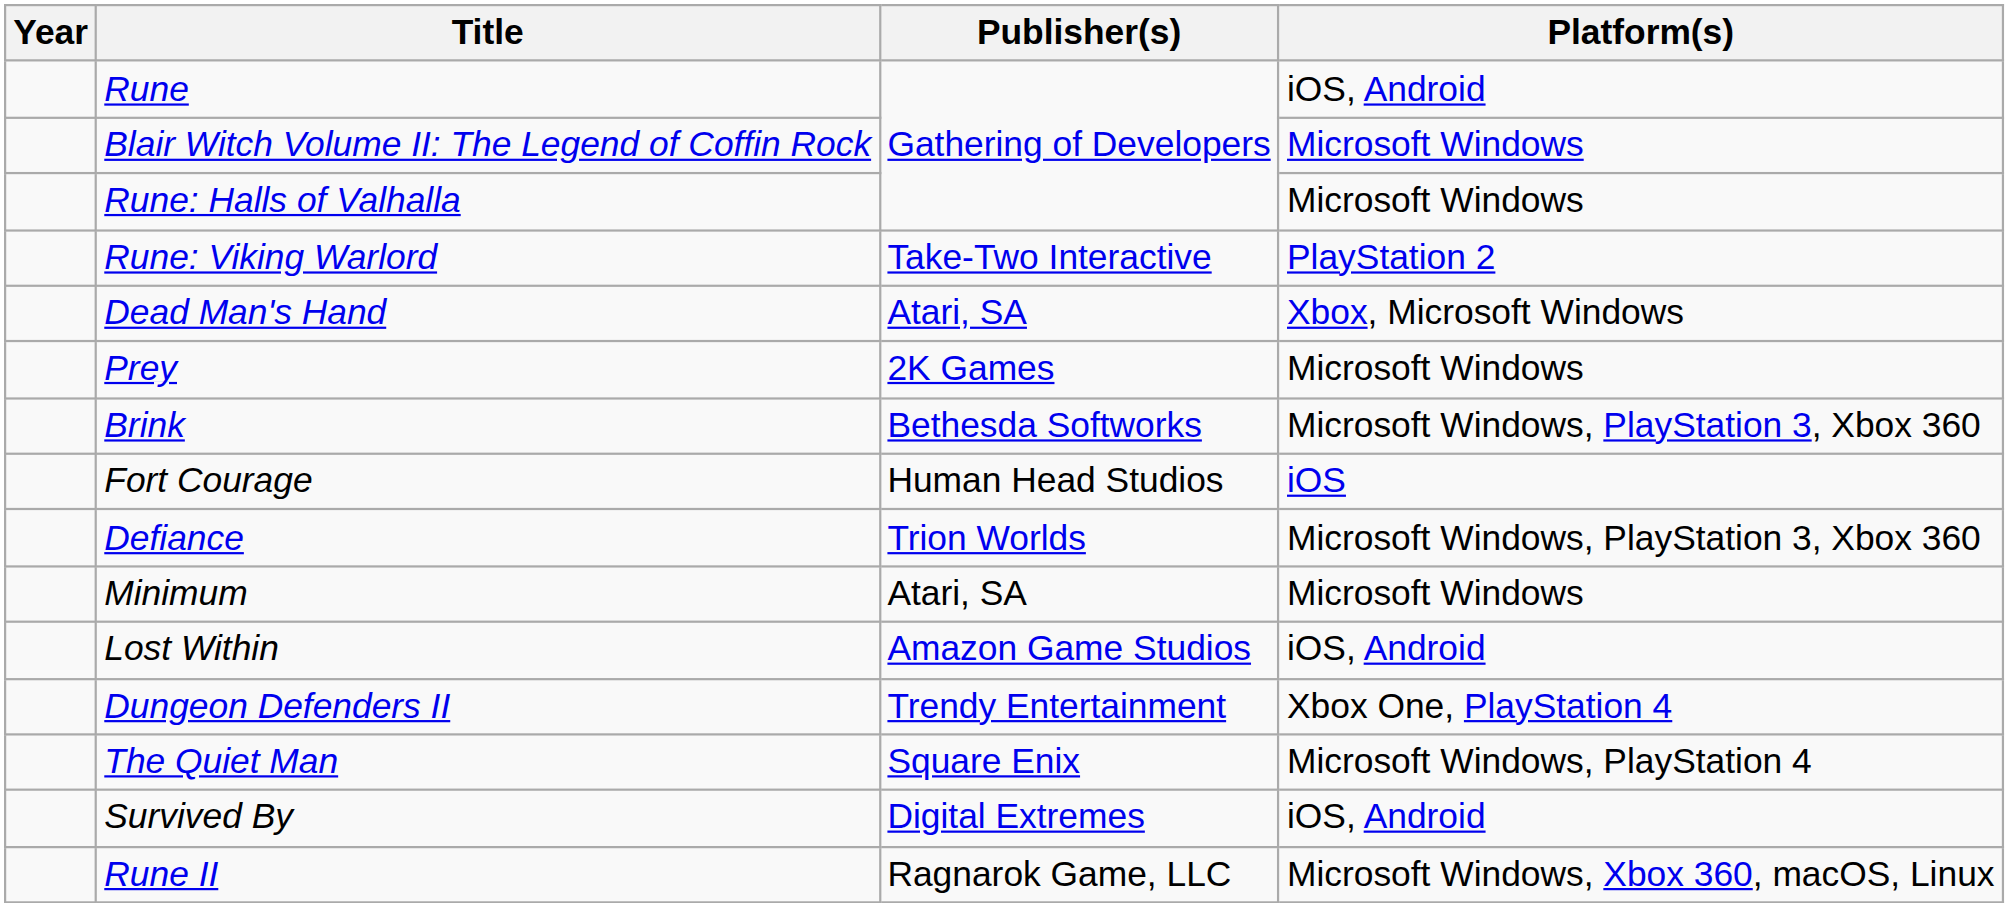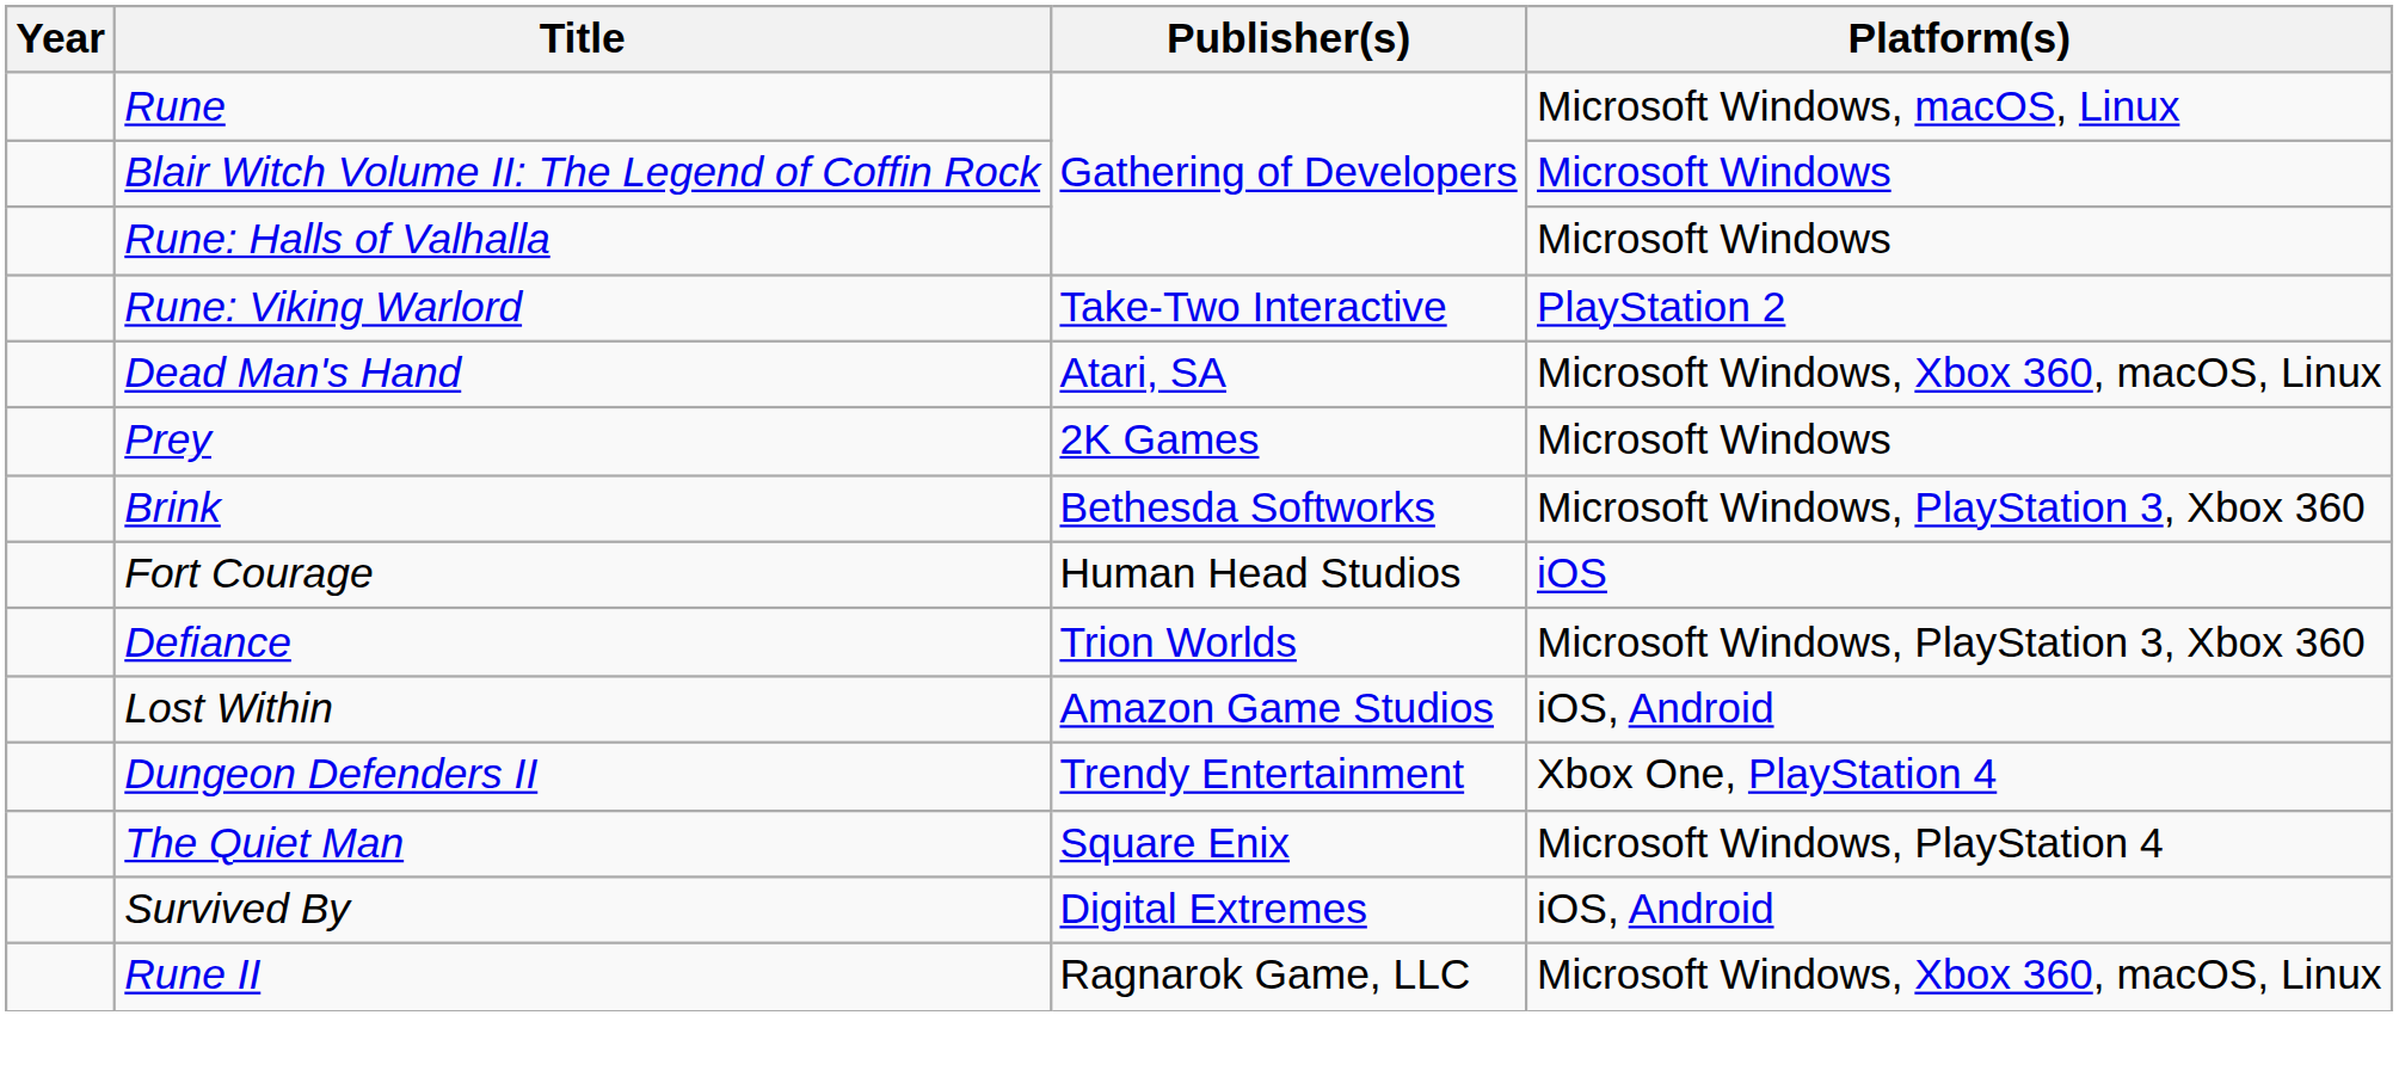 <table class="wikitable sortable">
 <tr>
 <th>Year</th>
 <th>Title</th>
 <th>Publisher(s)</th>
 <th>Platform(s)</th>
 </tr>
 <tr>
 <td></td>
 <td><em><a href='#'>Rune</a></em></td>
 <td rowspan="3"><a href='#'>Gathering of Developers</a></td>
-<td>iOS, <a href='#'>Android</a></td>
+<td>Microsoft Windows, <a href='#'>macOS</a>, <a href='#'>Linux</a></td>
 </tr>
 <tr>
 <td></td>
 <td><em><a href='#'>Blair Witch Volume II: The Legend of Coffin Rock</a></em></td>
 <td><a href='#'>Microsoft Windows</a></td>
 </tr>
 <tr>
 <td></td>
 <td><em><a href='#'>Rune: Halls of Valhalla</a></em></td>
 <td>Microsoft Windows</td>
 </tr>
 <tr>
 <td></td>
 <td><em><a href='#'>Rune: Viking Warlord</a></em></td>
 <td><a href='#'>Take-Two Interactive</a></td>
 <td><a href='#'>PlayStation 2</a></td>
 </tr>
 <tr>
 <td></td>
 <td><em><a href='#'>Dead Man's Hand</a></em></td>
 <td><a href='#'>Atari, SA</a></td>
-<td><a href='#'>Xbox</a>, Microsoft Windows</td>
+<td>Microsoft Windows, <a href='#'>Xbox 360</a>, macOS, Linux</td>
 </tr>
 <tr>
 <td></td>
 <td><em><a href='#'>Prey</a></em></td>
 <td><a href='#'>2K Games</a></td>
 <td>Microsoft Windows</td>
 </tr>
 <tr>
 <td></td>
 <td><em><a href='#'>Brink</a></em></td>
 <td><a href='#'>Bethesda Softworks</a></td>
 <td>Microsoft Windows, <a href='#'>PlayStation 3</a>, Xbox 360</td>
 </tr>
 <tr>
 <td></td>
 <td><em>Fort Courage</em></td>
 <td>Human Head Studios</td>
 <td><a href='#'>iOS</a></td>
 </tr>
 <tr>
 <td></td>
 <td><em><a href='#'>Defiance</a></em></td>
 <td><a href='#'>Trion Worlds</a></td>
 <td>Microsoft Windows, PlayStation 3, Xbox 360</td>
-</tr>
-<tr>
-<td></td>
-<td><em>Minimum</em></td>
-<td>Atari, SA</td>
-<td>Microsoft Windows</td>
 </tr>
 <tr>
 <td></td>
 <td><em>Lost Within</em></td>
 <td><a href='#'>Amazon Game Studios</a></td>
 <td>iOS, <a href='#'>Android</a></td>
 </tr>
 <tr>
 <td></td>
 <td><em><a href='#'>Dungeon Defenders II</a></em></td>
 <td><a href='#'>Trendy Entertainment</a></td>
 <td>Xbox One, <a href='#'>PlayStation 4</a></td>
 </tr>
 <tr>
 <td></td>
 <td><em><a href='#'>The Quiet Man</a></em></td>
 <td><a href='#'>Square Enix</a></td>
 <td>Microsoft Windows, PlayStation 4</td>
 </tr>
 <tr>
 <td></td>
 <td><em>Survived By</em></td>
 <td><a href='#'>Digital Extremes</a></td>
 <td>iOS, <a href='#'>Android</a></td>
 </tr>
 <tr>
 <td></td>
 <td><em><a href='#'>Rune II</a></em></td>
 <td>Ragnarok Game, LLC</td>
 <td>Microsoft Windows, <a href='#'>Xbox 360</a>, macOS, Linux</td>
 </tr>
 </table>
